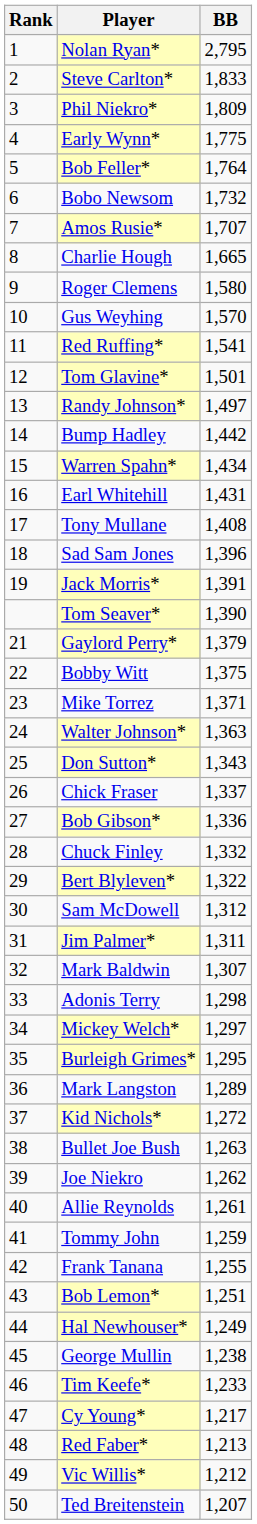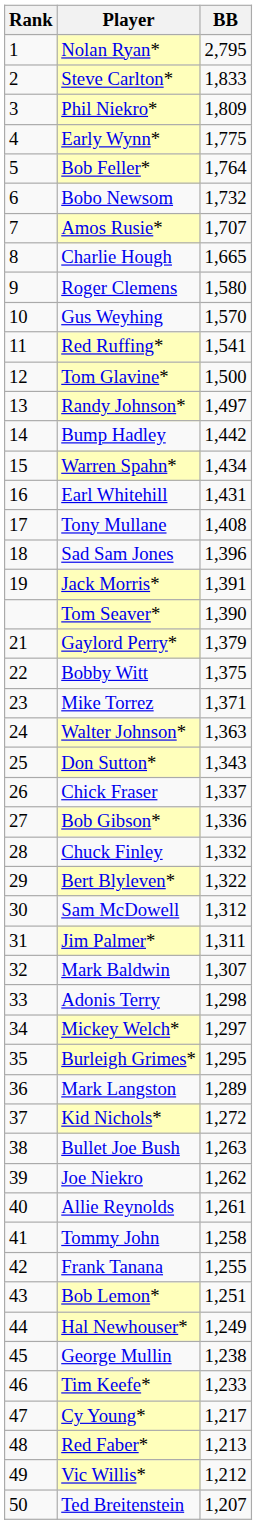 <table class="wikitable" style="float:left;">
 <tr style="white-space:nowrap;">
 <th>Rank</th>
 <th>Player</th>
 <th>BB</th>
 </tr>
 <tr>
 <td>1</td>
 <td style="background:#ffffbb;"><a href='#'>Nolan Ryan</a>*</td>
 <td>2,795</td>
 </tr>
 <tr>
 <td>2</td>
 <td style="background:#ffffbb;"><a href='#'>Steve Carlton</a>*</td>
 <td>1,833</td>
 </tr>
 <tr>
 <td>3</td>
 <td style="background:#ffffbb;"><a href='#'>Phil Niekro</a>*</td>
 <td>1,809</td>
 </tr>
 <tr>
 <td>4</td>
 <td style="background:#ffffbb;"><a href='#'>Early Wynn</a>*</td>
 <td>1,775</td>
 </tr>
 <tr>
 <td>5</td>
 <td style="background:#ffffbb;"><a href='#'>Bob Feller</a>*</td>
 <td>1,764</td>
 </tr>
 <tr>
 <td>6</td>
 <td><a href='#'>Bobo Newsom</a></td>
 <td>1,732</td>
 </tr>
 <tr>
 <td>7</td>
 <td style="background:#ffffbb;"><a href='#'>Amos Rusie</a>*</td>
 <td>1,707</td>
 </tr>
 <tr>
 <td>8</td>
 <td><a href='#'>Charlie Hough</a></td>
 <td>1,665</td>
 </tr>
 <tr>
 <td>9</td>
 <td><a href='#'>Roger Clemens</a></td>
 <td>1,580</td>
 </tr>
 <tr>
 <td>10</td>
 <td><a href='#'>Gus Weyhing</a></td>
 <td>1,570</td>
 </tr>
 <tr>
 <td>11</td>
 <td style="background:#ffffbb;"><a href='#'>Red Ruffing</a>*</td>
 <td>1,541</td>
 </tr>
 <tr>
 <td>12</td>
 <td style="background:#ffffbb;"><a href='#'>Tom Glavine</a>*</td>
-<td>1,501</td>
+<td>1,500</td>
 </tr>
 <tr>
 <td>13</td>
 <td style="background:#ffffbb;"><a href='#'>Randy Johnson</a>*</td>
 <td>1,497</td>
 </tr>
 <tr>
 <td>14</td>
 <td><a href='#'>Bump Hadley</a></td>
 <td>1,442</td>
 </tr>
 <tr>
 <td>15</td>
 <td style="background:#ffffbb;"><a href='#'>Warren Spahn</a>*</td>
 <td>1,434</td>
 </tr>
 <tr>
 <td>16</td>
 <td><a href='#'>Earl Whitehill</a></td>
 <td>1,431</td>
 </tr>
 <tr>
 <td>17</td>
 <td><a href='#'>Tony Mullane</a></td>
 <td>1,408</td>
 </tr>
 <tr>
 <td>18</td>
 <td><a href='#'>Sad Sam Jones</a></td>
 <td>1,396</td>
 </tr>
 <tr>
 <td>19</td>
 <td style="background:#ffffbb;"><a href='#'>Jack Morris</a>*</td>
 <td>1,391</td>
 </tr>
 <tr>
 <td></td>
 <td style="background:#ffffbb;"><a href='#'>Tom Seaver</a>*</td>
 <td>1,390</td>
 </tr>
 <tr>
 <td>21</td>
 <td style="background:#ffffbb;"><a href='#'>Gaylord Perry</a>*</td>
 <td>1,379</td>
 </tr>
 <tr>
 <td>22</td>
 <td><a href='#'>Bobby Witt</a></td>
 <td>1,375</td>
 </tr>
 <tr>
 <td>23</td>
 <td><a href='#'>Mike Torrez</a></td>
 <td>1,371</td>
 </tr>
 <tr>
 <td>24</td>
 <td style="background:#ffffbb;"><a href='#'>Walter Johnson</a>*</td>
 <td>1,363</td>
 </tr>
 <tr>
 <td>25</td>
 <td style="background:#ffffbb;"><a href='#'>Don Sutton</a>*</td>
 <td>1,343</td>
 </tr>
 <tr>
 <td>26</td>
 <td><a href='#'>Chick Fraser</a></td>
 <td>1,337</td>
 </tr>
 <tr>
 <td>27</td>
 <td style="background:#ffffbb;"><a href='#'>Bob Gibson</a>*</td>
 <td>1,336</td>
 </tr>
 <tr>
 <td>28</td>
 <td><a href='#'>Chuck Finley</a></td>
 <td>1,332</td>
 </tr>
 <tr>
 <td>29</td>
 <td style="background:#ffffbb;"><a href='#'>Bert Blyleven</a>*</td>
 <td>1,322</td>
 </tr>
 <tr>
 <td>30</td>
 <td><a href='#'>Sam McDowell</a></td>
 <td>1,312</td>
 </tr>
 <tr>
 <td>31</td>
 <td style="background:#ffffbb;"><a href='#'>Jim Palmer</a>*</td>
 <td>1,311</td>
 </tr>
 <tr>
 <td>32</td>
 <td><a href='#'>Mark Baldwin</a></td>
 <td>1,307</td>
 </tr>
 <tr>
 <td>33</td>
 <td><a href='#'>Adonis Terry</a></td>
 <td>1,298</td>
 </tr>
 <tr>
 <td>34</td>
 <td style="background:#ffffbb;"><a href='#'>Mickey Welch</a>*</td>
 <td>1,297</td>
 </tr>
 <tr>
 <td>35</td>
 <td style="background:#ffffbb;"><a href='#'>Burleigh Grimes</a>*</td>
 <td>1,295</td>
 </tr>
 <tr>
 <td>36</td>
 <td><a href='#'>Mark Langston</a></td>
 <td>1,289</td>
 </tr>
 <tr>
 <td>37</td>
 <td style="background:#ffffbb;"><a href='#'>Kid Nichols</a>*</td>
 <td>1,272</td>
 </tr>
 <tr>
 <td>38</td>
 <td><a href='#'>Bullet Joe Bush</a></td>
 <td>1,263</td>
 </tr>
 <tr>
 <td>39</td>
 <td><a href='#'>Joe Niekro</a></td>
 <td>1,262</td>
 </tr>
 <tr>
 <td>40</td>
 <td><a href='#'>Allie Reynolds</a></td>
 <td>1,261</td>
 </tr>
 <tr>
 <td>41</td>
 <td><a href='#'>Tommy John</a></td>
-<td>1,259</td>
+<td>1,258</td>
 </tr>
 <tr>
 <td>42</td>
 <td><a href='#'>Frank Tanana</a></td>
 <td>1,255</td>
 </tr>
 <tr>
 <td>43</td>
 <td style="background:#ffffbb;"><a href='#'>Bob Lemon</a>*</td>
 <td>1,251</td>
 </tr>
 <tr>
 <td>44</td>
 <td style="background:#ffffbb;"><a href='#'>Hal Newhouser</a>*</td>
 <td>1,249</td>
 </tr>
 <tr>
 <td>45</td>
 <td><a href='#'>George Mullin</a></td>
 <td>1,238</td>
 </tr>
 <tr>
 <td>46</td>
 <td style="background:#ffffbb;"><a href='#'>Tim Keefe</a>*</td>
 <td>1,233</td>
 </tr>
 <tr>
 <td>47</td>
 <td style="background:#ffffbb;"><a href='#'>Cy Young</a>*</td>
 <td>1,217</td>
 </tr>
 <tr>
 <td>48</td>
 <td style="background:#ffffbb;"><a href='#'>Red Faber</a>*</td>
 <td>1,213</td>
 </tr>
 <tr>
 <td>49</td>
 <td style="background:#ffffbb;"><a href='#'>Vic Willis</a>*</td>
 <td>1,212</td>
 </tr>
 <tr>
 <td>50</td>
 <td><a href='#'>Ted Breitenstein</a></td>
 <td>1,207</td>
 </tr>
 </table>
